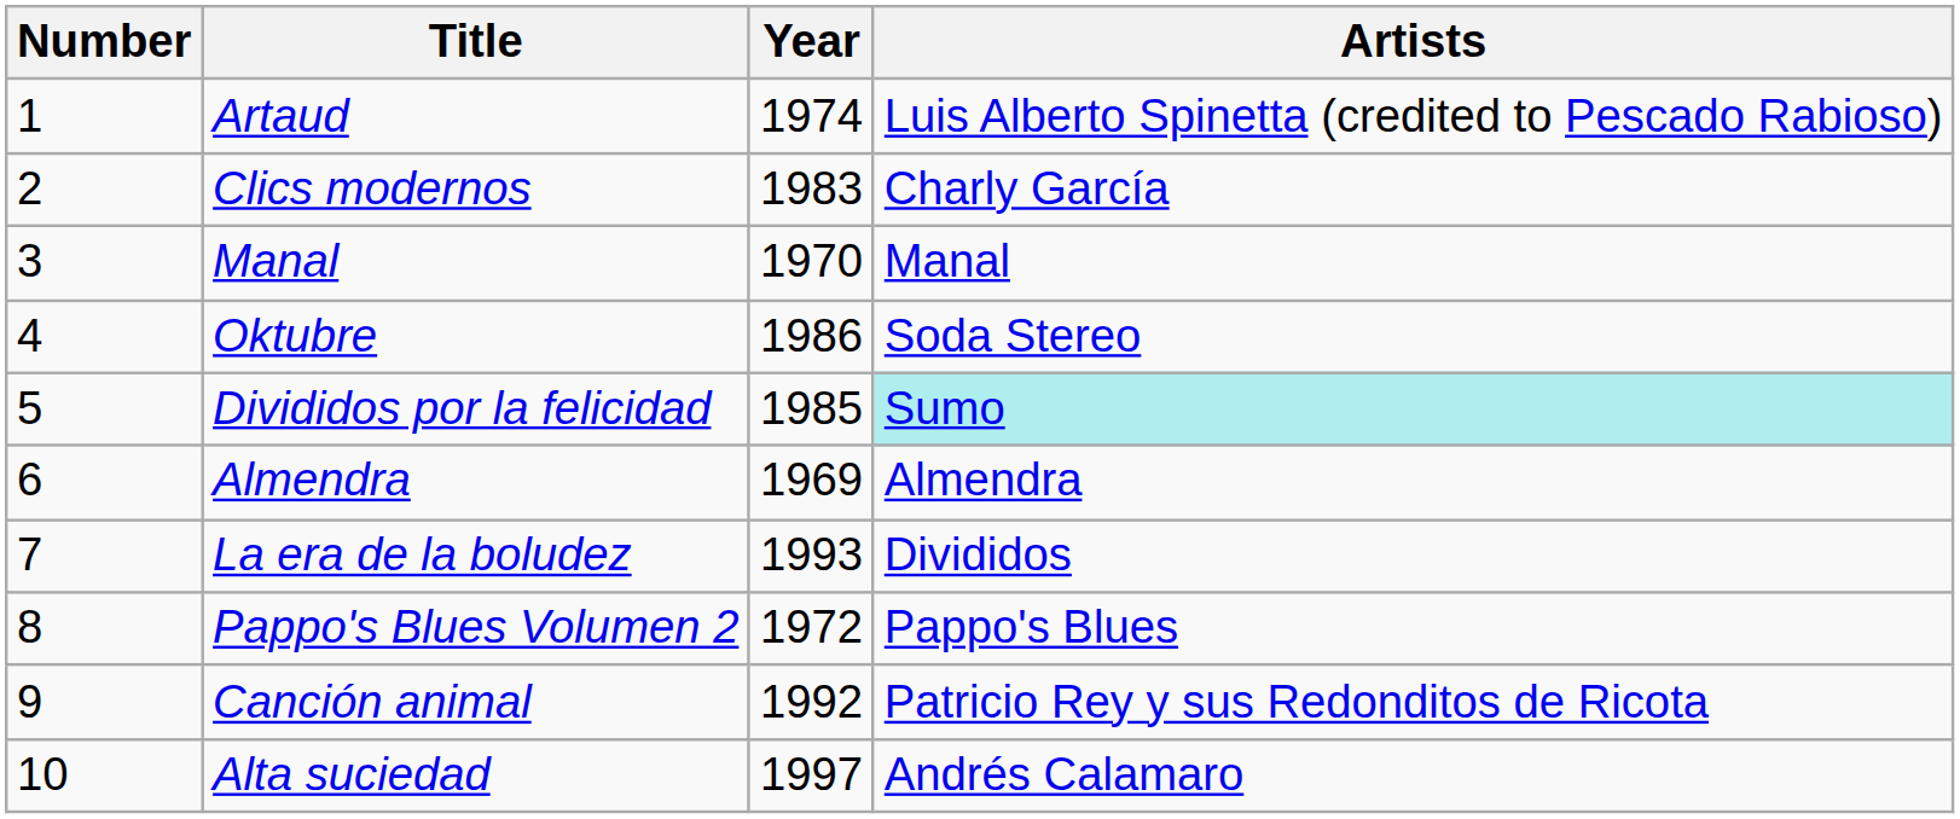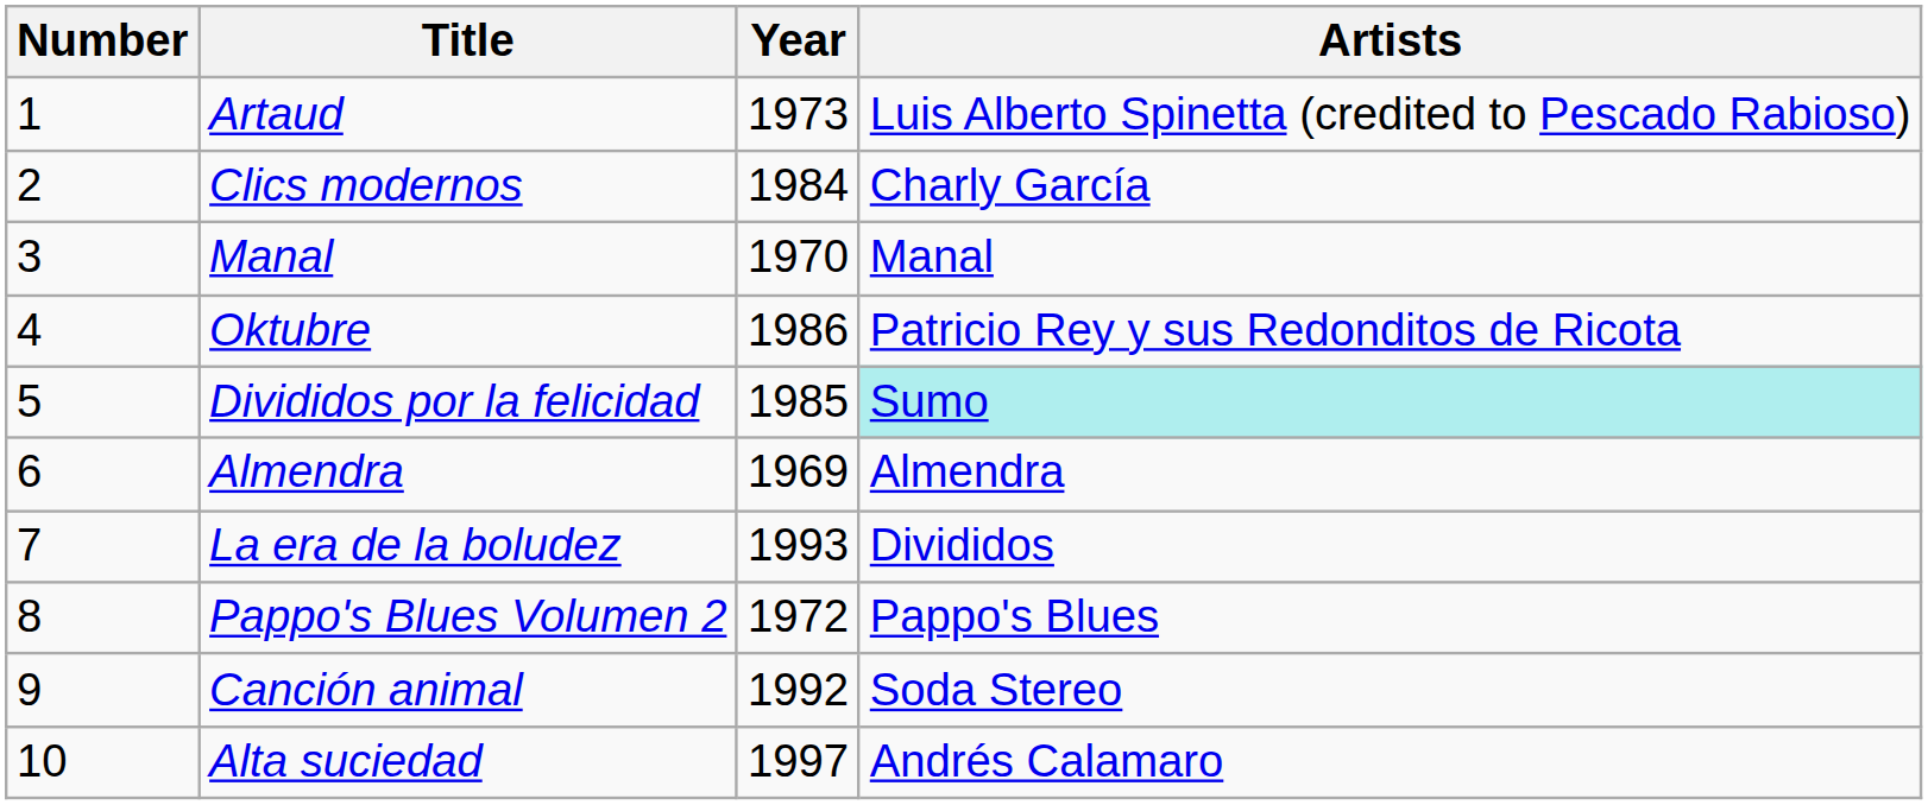 <table class="wikitable sortable">
 <tr>
 <th scope="col">Number</th>
 <th scope="col">Title</th>
 <th scope="col">Year</th>
 <th scope="col">Artists</th>
 </tr>
 <tr>
 <td>1</td>
 <td><em><a href='#'>Artaud</a></em></td>
-<td>1974</td>
+<td>1973</td>
 <td><a href='#'>Luis Alberto Spinetta</a> (credited to <a href='#'>Pescado Rabioso</a>)</td>
 </tr>
 <tr>
 <td>2</td>
 <td><em><a href='#'>Clics modernos</a></em></td>
-<td>1983</td>
+<td>1984</td>
 <td><a href='#'>Charly García</a></td>
 </tr>
 <tr>
 <td>3</td>
 <td><em><a href='#'>Manal</a></em></td>
 <td>1970</td>
 <td><a href='#'>Manal</a></td>
 </tr>
 <tr>
 <td>4</td>
 <td><em><a href='#'>Oktubre</a></em></td>
 <td>1986</td>
-<td><a href='#'>Soda Stereo</a></td>
+<td><a href='#'>Patricio Rey y sus Redonditos de Ricota</a></td>
 </tr>
 <tr>
 <td>5</td>
 <td><em><a href='#'>Divididos por la felicidad</a></em></td>
 <td>1985</td>
 <td style="background: paleturquoise;"><a href='#'>Sumo</a></td>
 </tr>
 <tr>
 <td>6</td>
 <td><em><a href='#'>Almendra</a></em></td>
 <td>1969</td>
 <td><a href='#'>Almendra</a></td>
 </tr>
 <tr>
 <td>7</td>
 <td><em><a href='#'>La era de la boludez</a></em></td>
 <td>1993</td>
 <td><a href='#'>Divididos</a></td>
 </tr>
 <tr>
 <td>8</td>
 <td><em><a href='#'>Pappo's Blues Volumen 2</a></em></td>
 <td>1972</td>
 <td><a href='#'>Pappo's Blues</a></td>
 </tr>
 <tr>
 <td>9</td>
 <td><em><a href='#'>Canción animal</a></em></td>
 <td>1992</td>
-<td><a href='#'>Patricio Rey y sus Redonditos de Ricota</a></td>
+<td><a href='#'>Soda Stereo</a></td>
 </tr>
 <tr>
 <td>10</td>
 <td><em><a href='#'>Alta suciedad</a></em></td>
 <td>1997</td>
 <td><a href='#'>Andrés Calamaro</a></td>
 </tr>
 </table>
